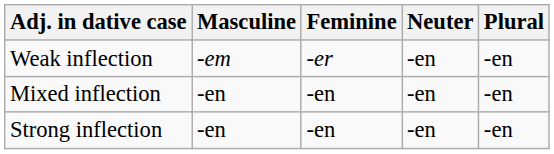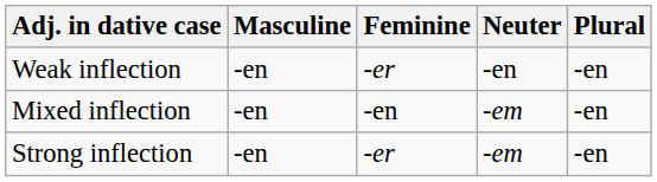 <table class="wikitable">
 <tr>
 <th>Adj. in dative case</th>
 <th>Masculine</th>
 <th>Feminine</th>
 <th>Neuter</th>
 <th>Plural</th>
 </tr>
 <tr>
 <td>Weak inflection</td>
-<td>-<em>em</em></td>
+<td>-en</td>
 <td>-<em>er</em></td>
 <td>-en</td>
 <td>-en</td>
 </tr>
 <tr>
 <td>Mixed inflection</td>
 <td>-en</td>
 <td>-en</td>
-<td>-en</td>
+<td>-<em>em</em></td>
 <td>-en</td>
 </tr>
 <tr>
 <td>Strong inflection</td>
 <td>-en</td>
-<td>-en</td>
-<td>-en</td>
+<td>-<em>er</em></td>
+<td>-<em>em</em></td>
 <td>-en</td>
 </tr>
 </table>
